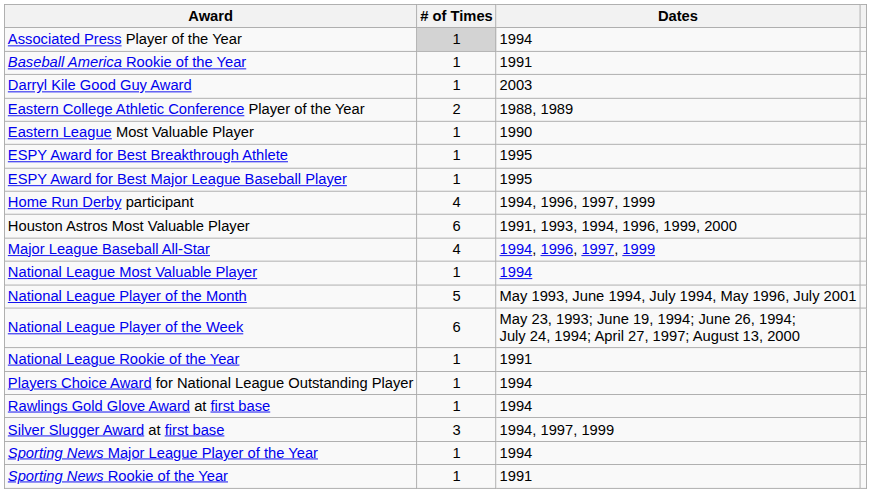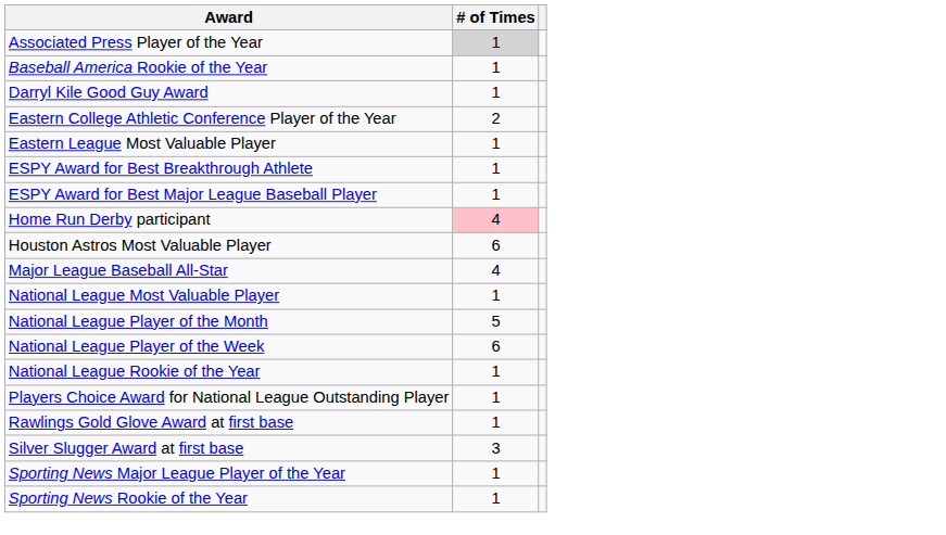 <table class="wikitable" margin: 5px; text-align: center;>
 <tr>
 <th>Award</th>
 <th># of Times</th>
-<th>Dates</th>
 <th></th>
 </tr>
 <tr>
 <td><a href='#'>Associated Press</a> Player of the Year</td>
 <td align="center" style="background: lightgrey;">1</td>
-<td>1994</td>
 <td></td>
 </tr>
 <tr>
 <td><a href='#'><em>Baseball America</em> Rookie of the Year</a></td>
 <td align="center">1</td>
-<td>1991</td>
 <td></td>
 </tr>
 <tr>
 <td><a href='#'>Darryl Kile Good Guy Award</a></td>
 <td align="center">1</td>
-<td>2003</td>
 <td></td>
 </tr>
 <tr>
 <td><a href='#'>Eastern College Athletic Conference</a> Player of the Year</td>
 <td align="center">2</td>
-<td>1988, 1989</td>
 <td></td>
 </tr>
 <tr>
 <td><a href='#'>Eastern League</a> Most Valuable Player</td>
 <td align="center">1</td>
-<td>1990</td>
 <td></td>
 </tr>
 <tr>
 <td><a href='#'>ESPY Award for Best Breakthrough Athlete</a></td>
 <td align="center">1</td>
-<td>1995</td>
 <td></td>
 </tr>
 <tr>
 <td><a href='#'>ESPY Award for Best Major League Baseball Player</a></td>
 <td align="center">1</td>
-<td>1995</td>
 <td></td>
 </tr>
 <tr>
 <td><a href='#'>Home Run Derby</a> participant</td>
-<td align="center">4</td>
-<td>1994, 1996, 1997, 1999</td>
+<td align="center" style="background: pink;">4</td>
 <td></td>
 </tr>
 <tr>
 <td>Houston Astros Most Valuable Player</td>
 <td align="center">6</td>
-<td>1991, 1993, 1994, 1996, 1999, 2000</td>
 <td></td>
 </tr>
 <tr>
 <td><a href='#'>Major League Baseball All-Star</a></td>
 <td align="center">4</td>
-<td><a href='#'>1994</a>, <a href='#'>1996</a>, <a href='#'>1997</a>, <a href='#'>1999</a></td>
 <td></td>
 </tr>
 <tr>
 <td><a href='#'>National League Most Valuable Player</a></td>
 <td align="center">1</td>
-<td><a href='#'>1994</a></td>
 <td></td>
 </tr>
 <tr>
 <td><a href='#'>National League Player of the Month</a></td>
 <td align="center">5</td>
-<td>May 1993, June 1994, July 1994, May 1996, July 2001</td>
 <td></td>
 </tr>
 <tr>
 <td><a href='#'>National League Player of the Week</a></td>
 <td align="center">6</td>
-<td>May 23, 1993; June 19, 1994; June 26, 1994;<br> July 24, 1994; April 27, 1997; August 13, 2000</td>
 <td></td>
 </tr>
 <tr>
 <td><a href='#'>National League Rookie of the Year</a></td>
 <td align="center">1</td>
-<td>1991</td>
 <td></td>
 </tr>
 <tr>
 <td><a href='#'>Players Choice Award</a> for National League Outstanding Player</td>
 <td align="center">1</td>
-<td>1994</td>
 <td></td>
 </tr>
 <tr>
 <td><a href='#'>Rawlings Gold Glove Award</a> at <a href='#'>first base</a></td>
 <td align="center">1</td>
-<td>1994</td>
 <td></td>
 </tr>
 <tr>
 <td><a href='#'>Silver Slugger Award</a> at <a href='#'>first base</a></td>
 <td align="center">3</td>
-<td>1994, 1997, 1999</td>
 <td></td>
 </tr>
 <tr>
 <td><a href='#'><em>Sporting News</em> Major League Player of the Year</a></td>
 <td align="center">1</td>
-<td>1994</td>
 <td></td>
 </tr>
 <tr>
 <td><a href='#'><em>Sporting News</em> Rookie of the Year</a></td>
 <td align="center">1</td>
-<td>1991</td>
 <td></td>
 </tr>
 </table>
